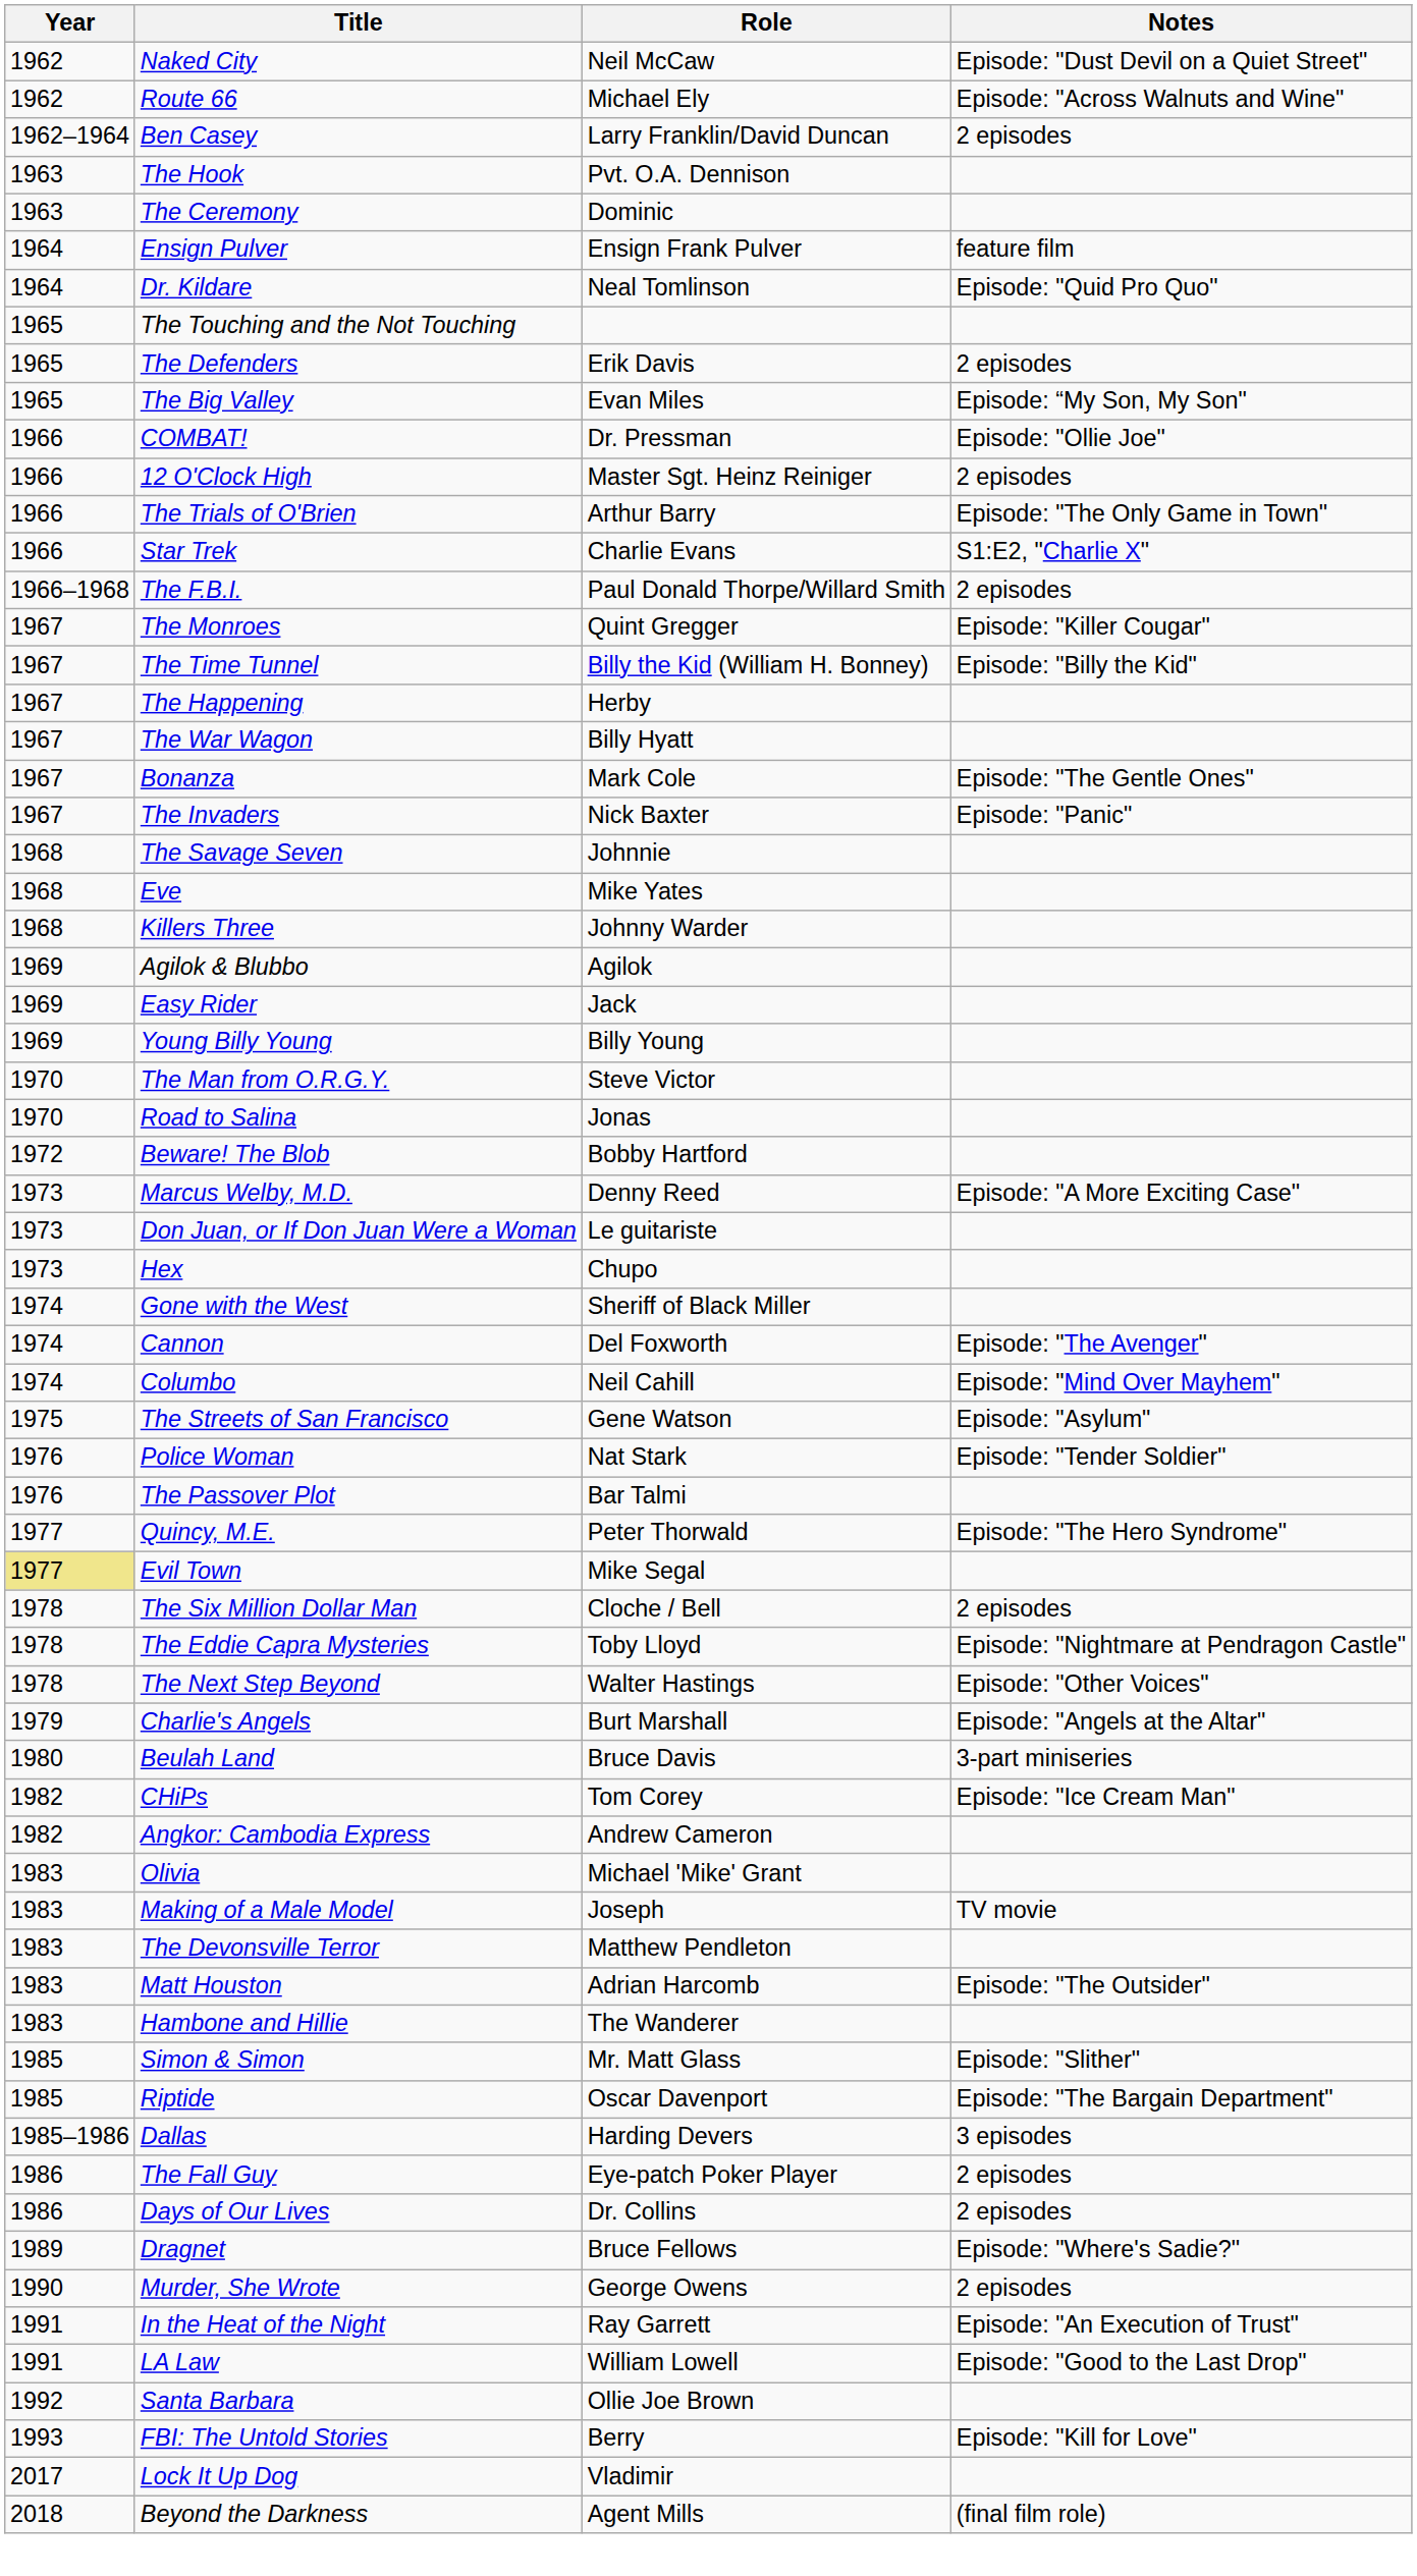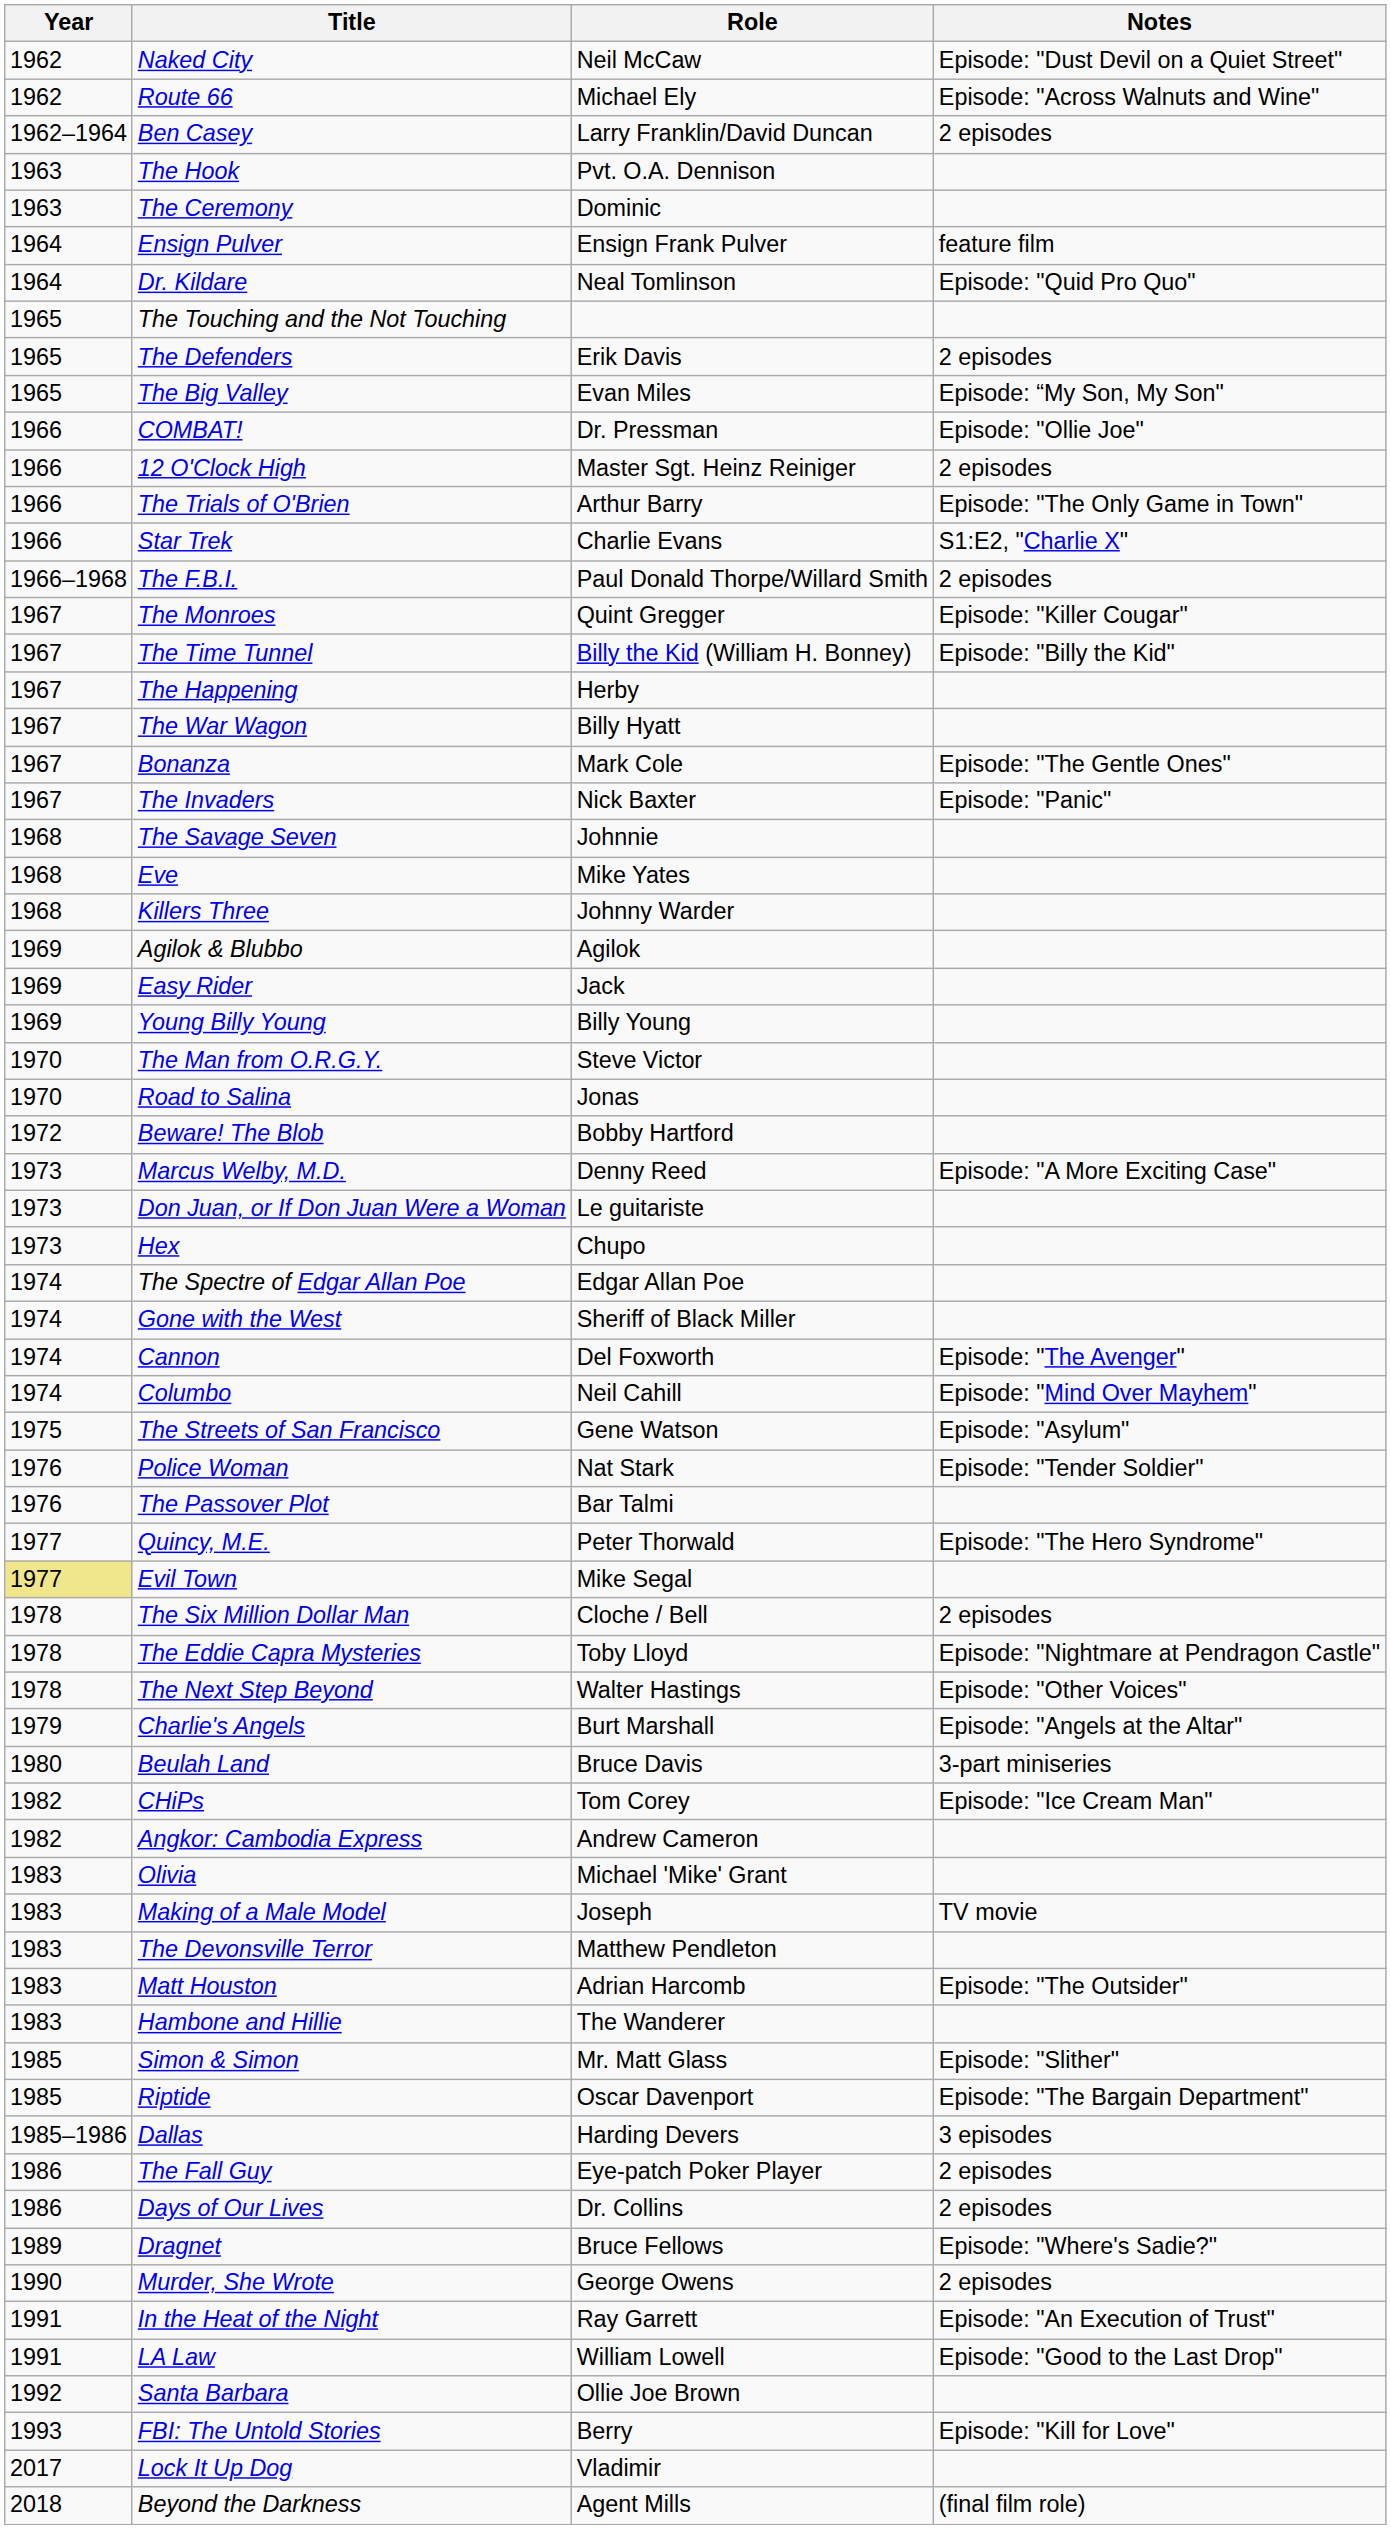 <table class="wikitable sortable">
 <tr>
 <th>Year</th>
 <th>Title</th>
 <th>Role</th>
 <th>Notes</th>
 </tr>
 <tr>
 <td>1962</td>
 <td><em><a href='#'>Naked City</a></em></td>
 <td>Neil McCaw</td>
 <td>Episode: "Dust Devil on a Quiet Street"</td>
 </tr>
 <tr>
 <td>1962</td>
 <td><em><a href='#'>Route 66</a></em></td>
 <td>Michael Ely</td>
 <td>Episode: "Across Walnuts and Wine"</td>
 </tr>
 <tr>
 <td>1962–1964</td>
 <td><em><a href='#'>Ben Casey</a></em></td>
 <td>Larry Franklin/David Duncan</td>
 <td>2 episodes</td>
 </tr>
 <tr>
 <td>1963</td>
 <td><em><a href='#'>The Hook</a></em></td>
 <td>Pvt. O.A. Dennison</td>
 <td></td>
 </tr>
 <tr>
 <td>1963</td>
 <td><em><a href='#'>The Ceremony</a></em></td>
 <td>Dominic</td>
 <td></td>
 </tr>
 <tr>
 <td>1964</td>
 <td><em><a href='#'>Ensign Pulver</a></em></td>
 <td>Ensign Frank Pulver</td>
 <td>feature film</td>
 </tr>
 <tr>
 <td>1964</td>
 <td><em><a href='#'>Dr. Kildare</a></em></td>
 <td>Neal Tomlinson</td>
 <td>Episode: "Quid Pro Quo"</td>
 </tr>
 <tr>
 <td>1965</td>
 <td><em>The Touching and the Not Touching</em></td>
 <td></td>
 <td></td>
 </tr>
 <tr>
 <td>1965</td>
 <td><em><a href='#'>The Defenders</a></em></td>
 <td>Erik Davis</td>
 <td>2 episodes</td>
 </tr>
 <tr>
 <td>1965</td>
 <td><em><a href='#'>The Big Valley</a></em></td>
 <td>Evan Miles</td>
 <td>Episode: “My Son, My Son"</td>
 </tr>
 <tr>
 <td>1966</td>
 <td><em><a href='#'>COMBAT!</a></em></td>
 <td>Dr. Pressman</td>
 <td>Episode: "Ollie Joe"</td>
 </tr>
 <tr>
 <td>1966</td>
 <td><em><a href='#'>12 O'Clock High</a></em></td>
 <td>Master Sgt. Heinz Reiniger</td>
 <td>2 episodes</td>
 </tr>
 <tr>
 <td>1966</td>
 <td><em><a href='#'>The Trials of O'Brien</a></em></td>
 <td>Arthur Barry</td>
 <td>Episode: "The Only Game in Town"</td>
 </tr>
 <tr>
 <td>1966</td>
 <td><em><a href='#'>Star Trek</a></em></td>
 <td>Charlie Evans</td>
 <td>S1:E2, "<a href='#'>Charlie X</a>"</td>
 </tr>
 <tr>
 <td>1966–1968</td>
 <td><em><a href='#'>The F.B.I.</a></em></td>
 <td>Paul Donald Thorpe/Willard Smith</td>
 <td>2 episodes</td>
 </tr>
 <tr>
 <td>1967</td>
 <td><em><a href='#'>The Monroes</a></em></td>
 <td>Quint Gregger</td>
 <td>Episode: "Killer Cougar"</td>
 </tr>
 <tr>
 <td>1967</td>
 <td><em><a href='#'>The Time Tunnel</a></em></td>
 <td><a href='#'>Billy the Kid</a> (William H. Bonney)</td>
 <td>Episode: "Billy the Kid"</td>
 </tr>
 <tr>
 <td>1967</td>
 <td><em><a href='#'>The Happening</a></em></td>
 <td>Herby</td>
 <td></td>
 </tr>
 <tr>
 <td>1967</td>
 <td><em><a href='#'>The War Wagon</a></em></td>
 <td>Billy Hyatt</td>
 <td></td>
 </tr>
 <tr>
 <td>1967</td>
 <td><em><a href='#'>Bonanza</a></em></td>
 <td>Mark Cole</td>
 <td>Episode: "The Gentle Ones"</td>
 </tr>
 <tr>
 <td>1967</td>
 <td><em><a href='#'>The Invaders</a></em></td>
 <td>Nick Baxter</td>
 <td>Episode: "Panic"</td>
 </tr>
 <tr>
 <td>1968</td>
 <td><em><a href='#'>The Savage Seven</a></em></td>
 <td>Johnnie</td>
 <td></td>
 </tr>
 <tr>
 <td>1968</td>
 <td><em><a href='#'>Eve</a></em></td>
 <td>Mike Yates</td>
 <td></td>
 </tr>
 <tr>
 <td>1968</td>
 <td><em><a href='#'>Killers Three</a></em></td>
 <td>Johnny Warder</td>
 <td></td>
 </tr>
 <tr>
 <td>1969</td>
 <td><em>Agilok & Blubbo</em></td>
 <td>Agilok</td>
 <td></td>
 </tr>
 <tr>
 <td>1969</td>
 <td><em><a href='#'>Easy Rider</a></em></td>
 <td>Jack</td>
 <td></td>
 </tr>
 <tr>
 <td>1969</td>
 <td><em><a href='#'>Young Billy Young</a></em></td>
 <td>Billy Young</td>
 <td></td>
 </tr>
 <tr>
 <td>1970</td>
 <td><em><a href='#'>The Man from O.R.G.Y.</a></em></td>
 <td>Steve Victor</td>
 <td></td>
 </tr>
 <tr>
 <td>1970</td>
 <td><em><a href='#'>Road to Salina</a></em></td>
 <td>Jonas</td>
 <td></td>
 </tr>
 <tr>
 <td>1972</td>
 <td><em><a href='#'>Beware! The Blob</a></em></td>
 <td>Bobby Hartford</td>
 <td></td>
 </tr>
 <tr>
 <td>1973</td>
 <td><em><a href='#'>Marcus Welby, M.D.</a></em></td>
 <td>Denny Reed</td>
 <td>Episode: "A More Exciting Case"</td>
 </tr>
 <tr>
 <td>1973</td>
 <td><em><a href='#'>Don Juan, or If Don Juan Were a Woman</a></em></td>
 <td>Le guitariste</td>
 <td></td>
 </tr>
 <tr>
 <td>1973</td>
 <td><em><a href='#'>Hex</a></em></td>
 <td>Chupo</td>
 <td></td>
 </tr>
 <tr>
 <td>1974</td>
+<td><em>The Spectre of <a href='#'>Edgar Allan Poe</a></em></td>
+<td>Edgar Allan Poe</td>
+<td></td>
+</tr>
+<tr>
+<td>1974</td>
 <td><em><a href='#'>Gone with the West</a></em></td>
 <td>Sheriff of Black Miller</td>
 <td></td>
 </tr>
 <tr>
 <td>1974</td>
 <td><em><a href='#'>Cannon</a></em></td>
 <td>Del Foxworth</td>
 <td>Episode: "<a href='#'>The Avenger</a>"</td>
 </tr>
 <tr>
 <td>1974</td>
 <td><em><a href='#'>Columbo</a></em></td>
 <td>Neil Cahill</td>
 <td>Episode: "<a href='#'>Mind Over Mayhem</a>"</td>
 </tr>
 <tr>
 <td>1975</td>
 <td><em><a href='#'>The Streets of San Francisco</a></em></td>
 <td>Gene Watson</td>
 <td>Episode: "Asylum"</td>
 </tr>
 <tr>
 <td>1976</td>
 <td><em><a href='#'>Police Woman</a></em></td>
 <td>Nat Stark</td>
 <td>Episode: "Tender Soldier"</td>
 </tr>
 <tr>
 <td>1976</td>
 <td><em><a href='#'>The Passover Plot</a></em></td>
 <td>Bar Talmi</td>
 <td></td>
 </tr>
 <tr>
 <td>1977</td>
 <td><em><a href='#'>Quincy, M.E.</a></em></td>
 <td>Peter Thorwald</td>
 <td>Episode: "The Hero Syndrome"</td>
 </tr>
 <tr>
 <td style="background: khaki;">1977</td>
 <td><em><a href='#'>Evil Town</a></em></td>
 <td>Mike Segal</td>
 <td></td>
 </tr>
 <tr>
 <td>1978</td>
 <td><em><a href='#'>The Six Million Dollar Man</a></em></td>
 <td>Cloche / Bell</td>
 <td>2 episodes</td>
 </tr>
 <tr>
 <td>1978</td>
 <td><em><a href='#'>The Eddie Capra Mysteries</a></em></td>
 <td>Toby Lloyd</td>
 <td>Episode: "Nightmare at Pendragon Castle"</td>
 </tr>
 <tr>
 <td>1978</td>
 <td><em><a href='#'>The Next Step Beyond</a></em></td>
 <td>Walter Hastings</td>
 <td>Episode: "Other Voices"</td>
 </tr>
 <tr>
 <td>1979</td>
 <td><em><a href='#'>Charlie's Angels</a></em></td>
 <td>Burt Marshall</td>
 <td>Episode: "Angels at the Altar"</td>
 </tr>
 <tr>
 <td>1980</td>
 <td><em><a href='#'>Beulah Land</a></em></td>
 <td>Bruce Davis</td>
 <td>3-part miniseries</td>
 </tr>
 <tr>
 <td>1982</td>
 <td><em><a href='#'>CHiPs</a></em></td>
 <td>Tom Corey</td>
 <td>Episode: "Ice Cream Man"</td>
 </tr>
 <tr>
 <td>1982</td>
 <td><em><a href='#'>Angkor: Cambodia Express</a></em></td>
 <td>Andrew Cameron</td>
 <td></td>
 </tr>
 <tr>
 <td>1983</td>
 <td><em><a href='#'>Olivia</a></em></td>
 <td>Michael 'Mike' Grant</td>
 <td></td>
 </tr>
 <tr>
 <td>1983</td>
 <td><em><a href='#'>Making of a Male Model</a></em></td>
 <td>Joseph</td>
 <td>TV movie</td>
 </tr>
 <tr>
 <td>1983</td>
 <td><em><a href='#'>The Devonsville Terror</a></em></td>
 <td>Matthew Pendleton</td>
 <td></td>
 </tr>
 <tr>
 <td>1983</td>
 <td><em><a href='#'>Matt Houston</a></em></td>
 <td>Adrian Harcomb</td>
 <td>Episode: "The Outsider"</td>
 </tr>
 <tr>
 <td>1983</td>
 <td><em><a href='#'>Hambone and Hillie</a></em></td>
 <td>The Wanderer</td>
 <td></td>
 </tr>
 <tr>
 <td>1985</td>
 <td><em><a href='#'>Simon & Simon</a></em></td>
 <td>Mr. Matt Glass</td>
 <td>Episode: "Slither"</td>
 </tr>
 <tr>
 <td>1985</td>
 <td><em><a href='#'>Riptide</a></em></td>
 <td>Oscar Davenport</td>
 <td>Episode: "The Bargain Department"</td>
 </tr>
 <tr>
 <td>1985–1986</td>
 <td><em><a href='#'>Dallas</a></em></td>
 <td>Harding Devers</td>
 <td>3 episodes</td>
 </tr>
 <tr>
 <td>1986</td>
 <td><em><a href='#'>The Fall Guy</a></em></td>
 <td>Eye-patch Poker Player</td>
 <td>2 episodes</td>
 </tr>
 <tr>
 <td>1986</td>
 <td><em><a href='#'>Days of Our Lives</a></em></td>
 <td>Dr. Collins</td>
 <td>2 episodes</td>
 </tr>
 <tr>
 <td>1989</td>
 <td><em><a href='#'>Dragnet</a></em></td>
 <td>Bruce Fellows</td>
 <td>Episode: "Where's Sadie?"</td>
 </tr>
 <tr>
 <td>1990</td>
 <td><em><a href='#'>Murder, She Wrote</a></em></td>
 <td>George Owens</td>
 <td>2 episodes</td>
 </tr>
 <tr>
 <td>1991</td>
 <td><em><a href='#'>In the Heat of the Night</a></em></td>
 <td>Ray Garrett</td>
 <td>Episode: "An Execution of Trust"</td>
 </tr>
 <tr>
 <td>1991</td>
 <td><em><a href='#'>LA Law</a></em></td>
 <td>William Lowell</td>
 <td>Episode: "Good to the Last Drop"</td>
 </tr>
 <tr>
 <td>1992</td>
 <td><em><a href='#'>Santa Barbara</a></em></td>
 <td>Ollie Joe Brown</td>
 <td></td>
 </tr>
 <tr>
 <td>1993</td>
 <td><em><a href='#'>FBI: The Untold Stories</a></em></td>
 <td>Berry</td>
 <td>Episode: "Kill for Love"</td>
 </tr>
 <tr>
 <td>2017</td>
 <td><em><a href='#'>Lock It Up Dog</a></em></td>
 <td>Vladimir</td>
 <td></td>
 </tr>
 <tr>
 <td>2018</td>
 <td><em>Beyond the Darkness</em></td>
 <td>Agent Mills</td>
 <td>(final film role)</td>
 </tr>
 </table>
